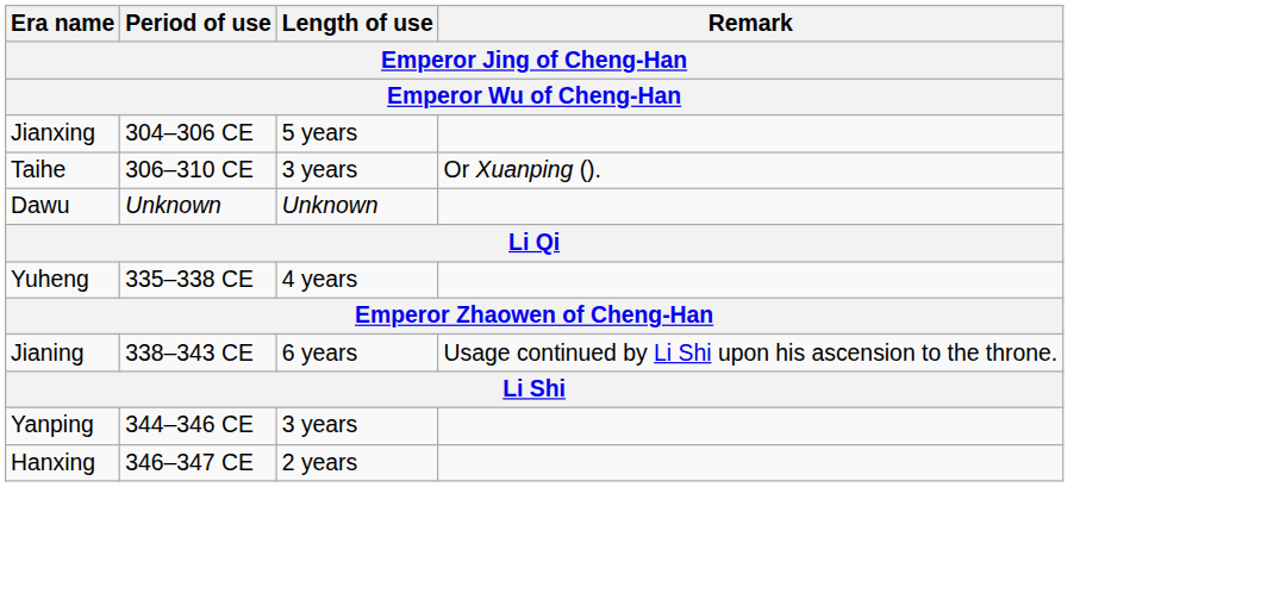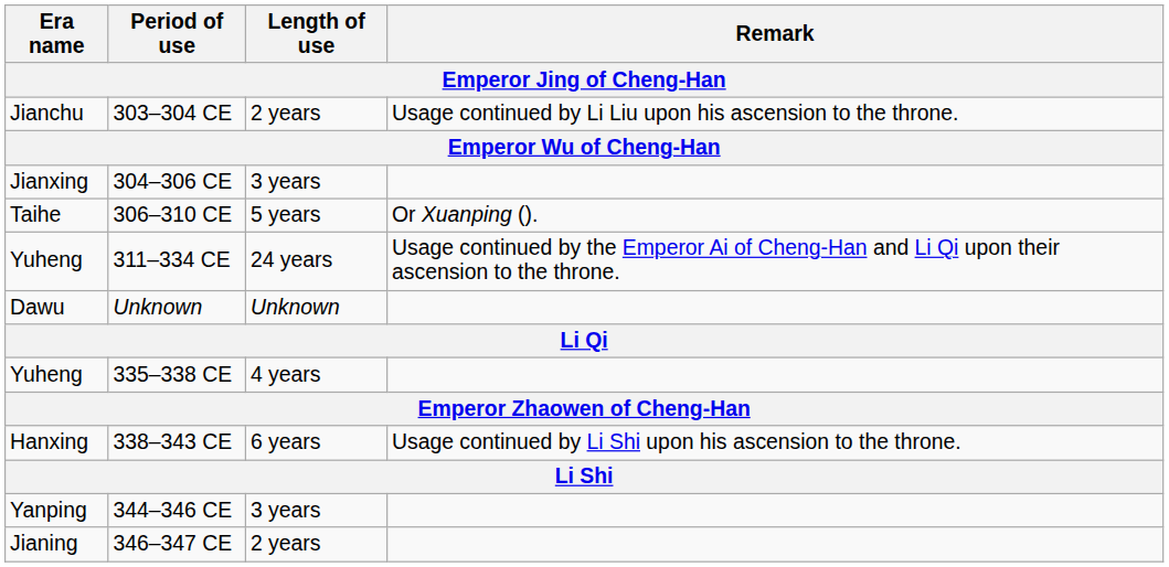 <table class="wikitable">
 <tr>
 <th>Era name</th>
 <th>Period of use</th>
 <th>Length of use</th>
 <th>Remark</th>
 </tr>
 <tr>
 <th colspan="4"><a href='#'>Emperor Jing of Cheng-Han</a><br></th>
 </tr>
 <tr>
+<td>Jianchu<br></td>
+<td>303–304 CE</td>
+<td>2 years</td>
+<td>Usage continued by Li Liu upon his ascension to the throne.</td>
+</tr>
+<tr>
 <th colspan="4"><a href='#'>Emperor Wu of Cheng-Han</a><br></th>
 </tr>
 <tr>
 <td>Jianxing<br></td>
 <td>304–306 CE</td>
-<td>5 years</td>
+<td>3 years</td>
 <td></td>
 </tr>
 <tr>
 <td>Taihe<br></td>
 <td>306–310 CE</td>
-<td>3 years</td>
+<td>5 years</td>
 <td>Or <em>Xuanping</em> ().</td>
+</tr>
+<tr>
+<td>Yuheng<br></td>
+<td>311–334 CE</td>
+<td>24 years</td>
+<td>Usage continued by the <a href='#'>Emperor Ai of Cheng-Han</a> and <a href='#'>Li Qi</a> upon their ascension to the throne.</td>
 </tr>
 <tr>
 <td>Dawu<br></td>
 <td><em>Unknown</em></td>
 <td><em>Unknown</em></td>
 <td></td>
 </tr>
 <tr>
 <th colspan="4"><a href='#'>Li Qi</a><br></th>
 </tr>
 <tr>
 <td>Yuheng<br></td>
 <td>335–338 CE</td>
 <td>4 years</td>
 <td></td>
 </tr>
 <tr>
 <th colspan="4"><a href='#'>Emperor Zhaowen of Cheng-Han</a><br></th>
 </tr>
 <tr>
-<td>Jianing<br></td>
+<td>Hanxing<br></td>
 <td>338–343 CE</td>
 <td>6 years</td>
 <td>Usage continued by <a href='#'>Li Shi</a> upon his ascension to the throne.</td>
 </tr>
 <tr>
 <th colspan="4"><a href='#'>Li Shi</a><br></th>
 </tr>
 <tr>
 <td>Yanping<br></td>
 <td>344–346 CE</td>
 <td>3 years</td>
 <td></td>
 </tr>
 <tr>
-<td>Hanxing<br></td>
+<td>Jianing<br></td>
 <td>346–347 CE</td>
 <td>2 years</td>
 <td></td>
 </tr>
 </table>
